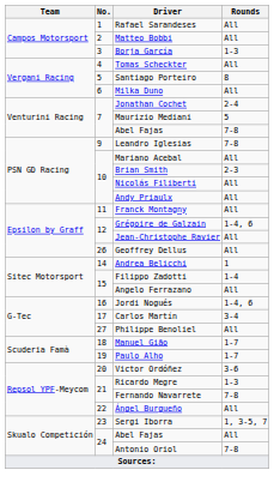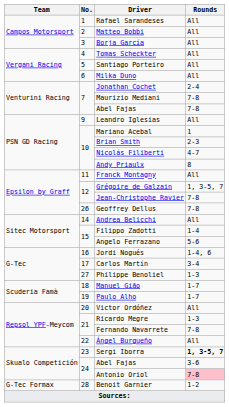 <table class="wikitable" style="font-size: 85%;">
 <tr>
 <th>Team</th>
 <th>No.</th>
 <th>Driver</th>
 <th>Rounds</th>
 </tr>
 <tr>
 <td rowspan=3> <a href='#'>Campos Motorsport</a></td>
 <td>1</td>
 <td> Rafael Sarandeses</td>
 <td>All</td>
 </tr>
 <tr>
 <td>2</td>
 <td> <a href='#'>Matteo Bobbi</a></td>
 <td>All</td>
 </tr>
 <tr>
 <td>3</td>
 <td> <a href='#'>Borja García</a></td>
-<td>1-3</td>
+<td>All</td>
 </tr>
 <tr>
 <td rowspan=3> <a href='#'>Vergani Racing</a></td>
 <td>4</td>
 <td> <a href='#'>Tomas Scheckter</a></td>
 <td>All</td>
 </tr>
 <tr>
 <td>5</td>
 <td> Santiago Porteiro</td>
-<td>8</td>
+<td>All</td>
 </tr>
 <tr>
 <td>6</td>
 <td> <a href='#'>Milka Duno</a></td>
 <td>All</td>
 </tr>
 <tr>
 <td rowspan=3> Venturini Racing</td>
 <td rowspan=3>7</td>
 <td> <a href='#'>Jonathan Cochet</a></td>
 <td>2-4</td>
 </tr>
 <tr>
 <td> Maurizio Mediani</td>
-<td>5</td>
+<td>7-8</td>
 </tr>
 <tr>
 <td> Abel Fajas</td>
 <td>7-8</td>
 </tr>
 <tr>
 <td rowspan=5> PSN GD Racing</td>
 <td>9</td>
 <td> Leandro Iglesias</td>
-<td>7-8</td>
+<td>All</td>
 </tr>
 <tr>
 <td rowspan=4>10</td>
 <td> Mariano Acebal</td>
-<td>All</td>
+<td>1</td>
 </tr>
 <tr>
 <td> <a href='#'>Brian Smith</a></td>
 <td>2-3</td>
 </tr>
 <tr>
 <td> <a href='#'>Nicolás Filiberti</a></td>
-<td>All</td>
+<td>4-7</td>
 </tr>
 <tr>
 <td> <a href='#'>Andy Priaulx</a></td>
-<td>All</td>
+<td>8</td>
 </tr>
 <tr>
 <td rowspan=4> <a href='#'>Epsilon by Graff</a></td>
 <td>11</td>
 <td> <a href='#'>Franck Montagny</a></td>
 <td>All</td>
 </tr>
 <tr>
 <td rowspan=2>12</td>
 <td> <a href='#'>Grégoire de Galzain</a></td>
-<td>1-4, 6</td>
+<td>1, 3-5, 7</td>
 </tr>
 <tr>
 <td> <a href='#'>Jean-Christophe Ravier</a></td>
-<td>All</td>
+<td>7-8</td>
 </tr>
 <tr>
 <td>26</td>
 <td> Geoffrey Dellus</td>
-<td>All</td>
+<td>7-8</td>
 </tr>
 <tr>
 <td rowspan=3> Sitec Motorsport</td>
 <td>14</td>
 <td> <a href='#'>Andrea Belicchi</a></td>
-<td>1</td>
+<td>All</td>
 </tr>
 <tr>
 <td rowspan=2>15</td>
 <td> Filippo Zadotti</td>
 <td>1-4</td>
 </tr>
 <tr>
 <td> Angelo Ferrazano</td>
-<td>All</td>
+<td>5-6</td>
 </tr>
 <tr>
 <td rowspan=3> G-Tec</td>
 <td>16</td>
 <td> Jordi Nogués</td>
 <td>1-4, 6</td>
 </tr>
 <tr>
 <td>17</td>
 <td> Carlos Martín</td>
 <td>3-4</td>
 </tr>
 <tr>
 <td>27</td>
 <td> Philippe Benoliel</td>
-<td>All</td>
+<td>1-3</td>
 </tr>
 <tr>
 <td rowspan=2> Scuderia Famà</td>
 <td>18</td>
 <td> <a href='#'>Manuel Gião</a></td>
 <td>1-7</td>
 </tr>
 <tr>
 <td>19</td>
 <td> <a href='#'>Paulo Alho</a></td>
 <td>1-7</td>
 </tr>
 <tr>
 <td rowspan=4> <a href='#'>Repsol YPF</a>-Meycom</td>
 <td>20</td>
 <td> Victor Ordóñez</td>
-<td>3-6</td>
+<td>All</td>
 </tr>
 <tr>
 <td rowspan=2>21</td>
 <td> Ricardo Megre</td>
 <td>1-3</td>
 </tr>
 <tr>
 <td> Fernando Navarrete</td>
 <td>7-8</td>
 </tr>
 <tr>
 <td>22</td>
 <td> <a href='#'>Ángel Burgueño</a></td>
 <td>All</td>
 </tr>
 <tr>
 <td rowspan=3> Skualo Competición</td>
 <td>23</td>
 <td> Sergi Iborra</td>
-<td>1, 3-5, 7</td>
+<td><strong>1, 3-5, 7</strong></td>
 </tr>
 <tr>
 <td rowspan=2>24</td>
 <td> Abel Fajas</td>
-<td>All</td>
+<td>3-6</td>
 </tr>
 <tr>
 <td> Antonio Oriol</td>
-<td>7-8</td>
+<td style="background: pink;">7-8</td>
+</tr>
+<tr>
+<td rowspan=1> G-Tec Formax</td>
+<td>28</td>
+<td> Benoit Garnier</td>
+<td>1-2</td>
 </tr>
 <tr class="sortbottom">
 <td colspan="4" style="background-color:#EAECF0;text-align:center"><strong>Sources:</strong></td>
 </tr>
 </table>
